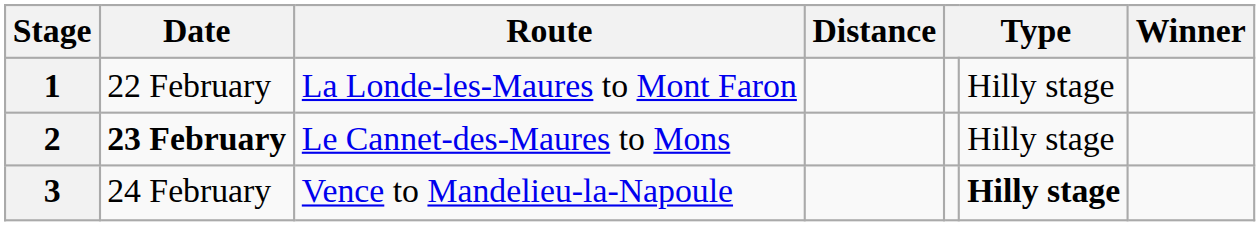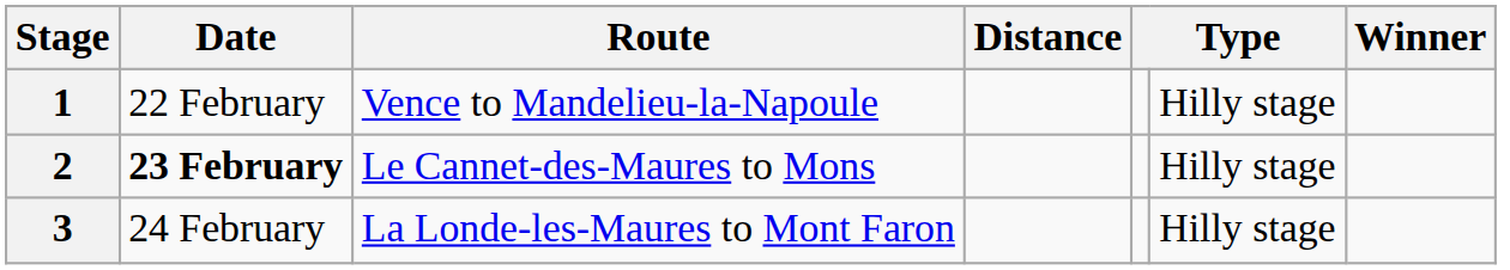 <table class="wikitable">
 <tr>
 <th scope="col">Stage</th>
 <th scope="col">Date</th>
 <th scope="col">Route</th>
 <th scope="col">Distance</th>
 <th colspan="2" scope="col">Type</th>
 <th scope="col">Winner</th>
 </tr>
 <tr>
 <th scope="row">1</th>
 <td>22 February</td>
-<td><a href='#'>La Londe-les-Maures</a> to <a href='#'>Mont Faron</a></td>
+<td><a href='#'>Vence</a> to <a href='#'>Mandelieu-la-Napoule</a></td>
 <td style="text-align:center;"></td>
 <td></td>
 <td>Hilly stage</td>
 <td></td>
 </tr>
 <tr>
 <th scope="row">2</th>
 <td><strong>23 February</strong></td>
 <td><a href='#'>Le Cannet-des-Maures</a> to <a href='#'>Mons</a></td>
 <td style="text-align:center;"></td>
 <td></td>
 <td>Hilly stage</td>
 <td></td>
 </tr>
 <tr>
 <th scope="row">3</th>
 <td>24 February</td>
-<td><a href='#'>Vence</a> to <a href='#'>Mandelieu-la-Napoule</a></td>
+<td><a href='#'>La Londe-les-Maures</a> to <a href='#'>Mont Faron</a></td>
 <td style="text-align:center;"></td>
 <td></td>
-<td><strong>Hilly stage</strong></td>
+<td>Hilly stage</td>
 <td></td>
 </tr>
 </table>
